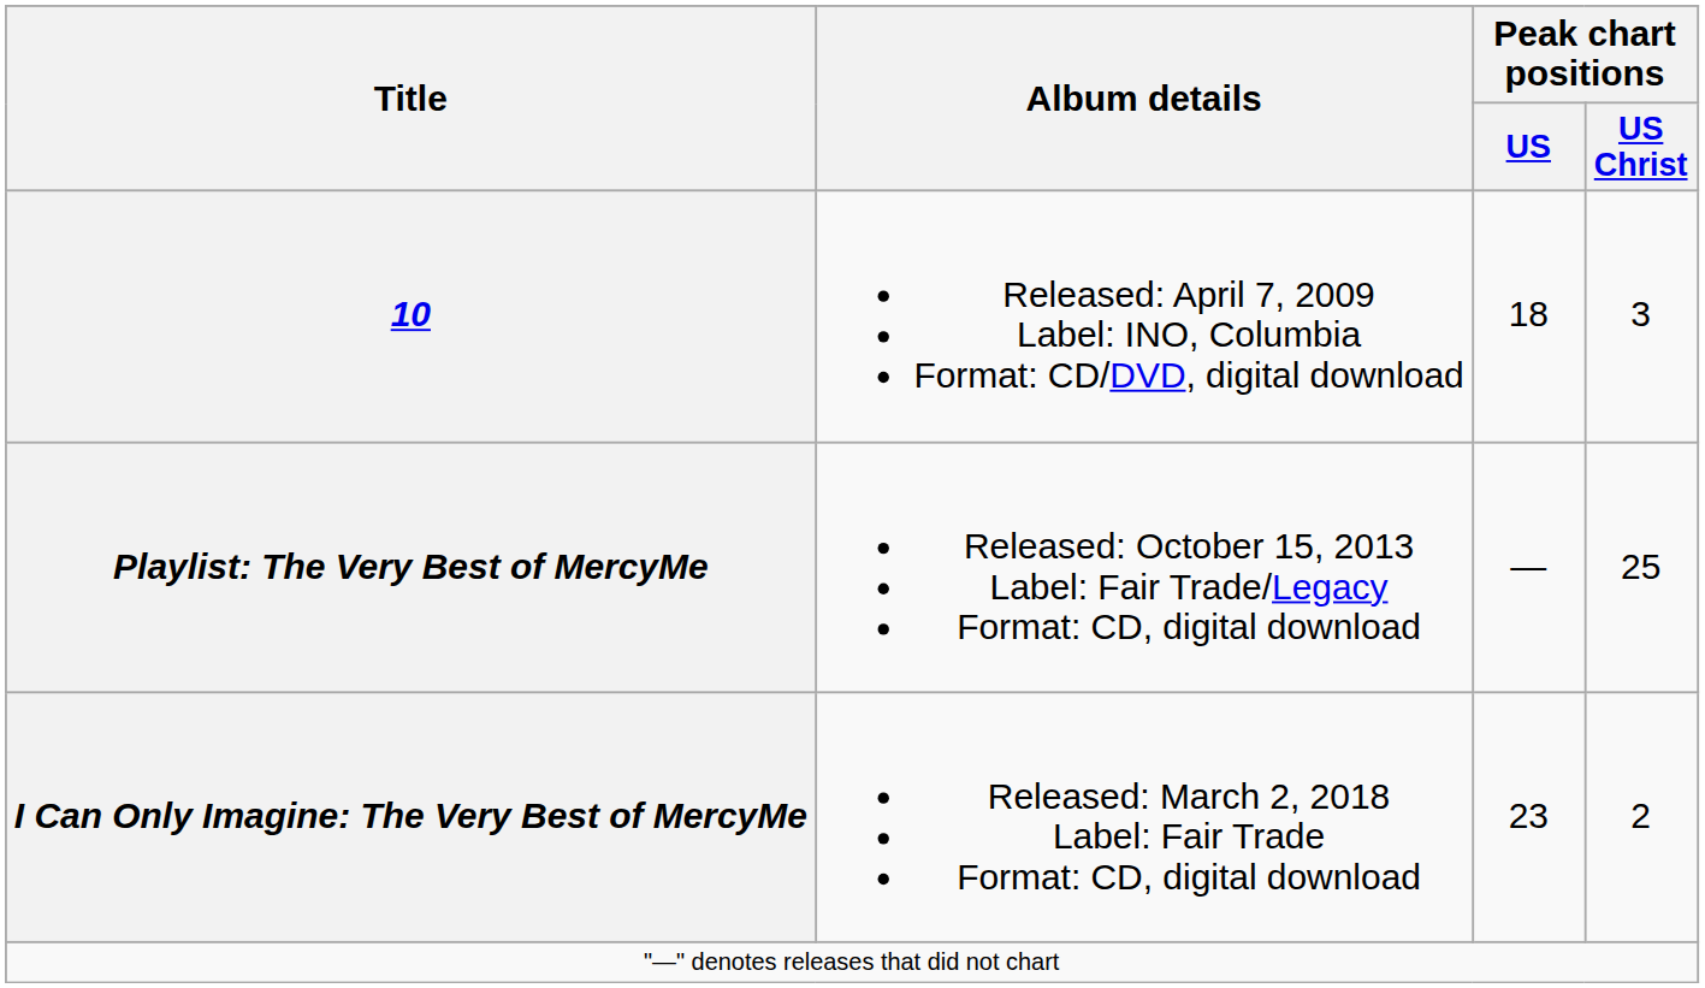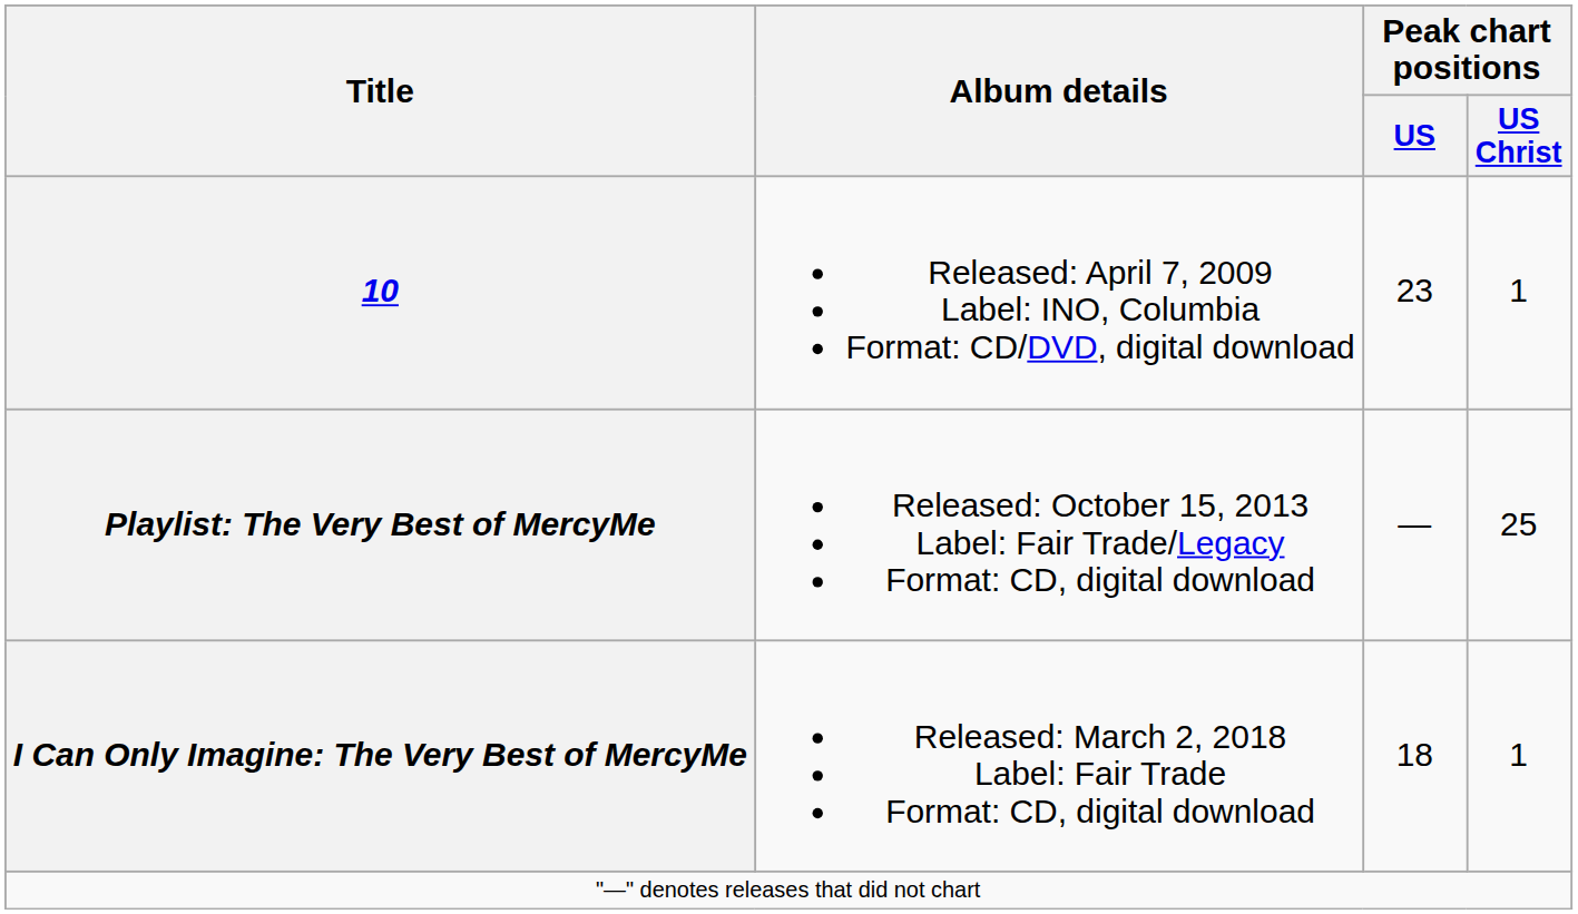 <table class="wikitable plainrowheaders" style="text-align:center;">
 <tr>
 <th scope="col" rowspan="2">Title</th>
 <th scope="col" rowspan="2">Album details</th>
 <th scope="col" colspan="2">Peak chart positions</th>
 </tr>
 <tr>
 <th style="width:3em; font-size:90%"><a href='#'>US</a><br></th>
 <th style="width:3em; font-size:90%"><a href='#'>US<br> Christ</a><br></th>
 </tr>
 <tr>
 <th scope="row"><em><a href='#'>10</a></em></th>
 <td><br><ul><li>Released: April 7, 2009</li><li>Label: INO, Columbia</li><li>Format: CD/<a href='#'>DVD</a>, digital download</li></ul></td>
-<td>18</td>
-<td>3</td>
+<td>23</td>
+<td>1</td>
 </tr>
 <tr>
 <th scope="row"><em>Playlist: The Very Best of MercyMe</em></th>
 <td><br><ul><li>Released: October 15, 2013</li><li>Label: Fair Trade/<a href='#'>Legacy</a></li><li>Format: CD, digital download</li></ul></td>
 <td>—</td>
 <td>25</td>
 </tr>
 <tr>
 <th scope="row"><em>I Can Only Imagine: The Very Best of MercyMe</em></th>
 <td><br><ul><li>Released: March 2, 2018</li><li>Label: Fair Trade</li><li>Format: CD, digital download</li></ul></td>
-<td>23</td>
-<td>2</td>
+<td>18</td>
+<td>1</td>
 </tr>
 <tr>
 <td colspan="10" style="font-size:8pt">"—" denotes releases that did not chart</td>
 </tr>
 </table>
